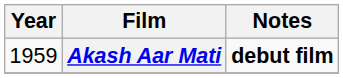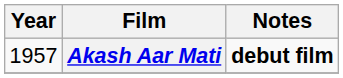 <table class="wikitable sortable">
 <tr>
 <th>Year</th>
 <th>Film</th>
 <th>Notes</th>
 </tr>
 <tr>
-<td rowspan=1>1959</td>
+<td rowspan=1>1957</td>
 <th><em><a href='#'>Akash Aar Mati</a></em></th>
 <td><strong>debut film</strong></td>
 </tr>
 <tr>
 </tr>
 </table>
